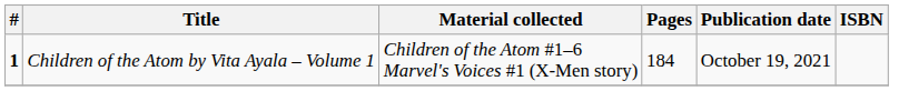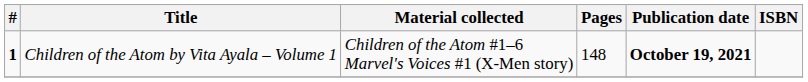 <table class="wikitable">
 <tr>
 <th>#</th>
 <th>Title</th>
 <th>Material collected</th>
 <th>Pages</th>
 <th>Publication date</th>
 <th>ISBN</th>
 </tr>
 <tr>
 <td><strong>1</strong></td>
 <td><em>Children of the Atom by Vita Ayala – Volume 1</em></td>
 <td><em>Children of the Atom</em> #1–6<br><em>Marvel's Voices</em> #1 (X-Men story)</td>
-<td>184</td>
-<td>October 19, 2021</td>
+<td>148</td>
+<td><strong>October 19, 2021</strong></td>
 <td></td>
 </tr>
 <tr>
 </tr>
 </table>
